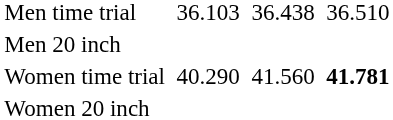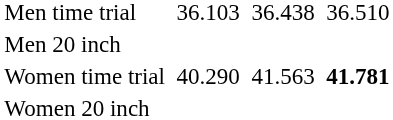 <table>
 <tr>
 <td>Men time trial</td>
 <td></td>
 <td>36.103</td>
 <td></td>
 <td>36.438</td>
 <td></td>
 <td>36.510</td>
 </tr>
 <tr>
 <td>Men 20 inch</td>
 <td colspan=2></td>
 <td colspan=2></td>
 <td colspan=2></td>
 </tr>
 <tr>
 <td>Women time trial</td>
 <td></td>
 <td>40.290</td>
 <td></td>
-<td>41.560</td>
+<td>41.563</td>
 <td></td>
 <td><strong>41.781</strong></td>
 </tr>
 <tr>
 <td>Women 20 inch</td>
 <td colspan=2></td>
 <td colspan=2></td>
 <td colspan=2></td>
 </tr>
 </table>
